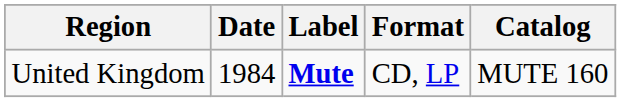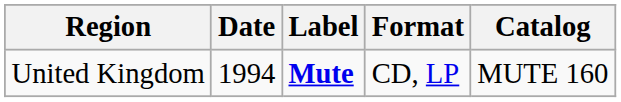 <table class="wikitable">
 <tr>
 <th>Region</th>
 <th>Date</th>
 <th>Label</th>
 <th>Format</th>
 <th>Catalog</th>
 </tr>
 <tr>
 <td>United Kingdom</td>
-<td>1984</td>
+<td>1994</td>
 <td><strong><a href='#'>Mute</a></strong></td>
 <td>CD, <a href='#'>LP</a></td>
 <td>MUTE 160</td>
 </tr>
 </table>
